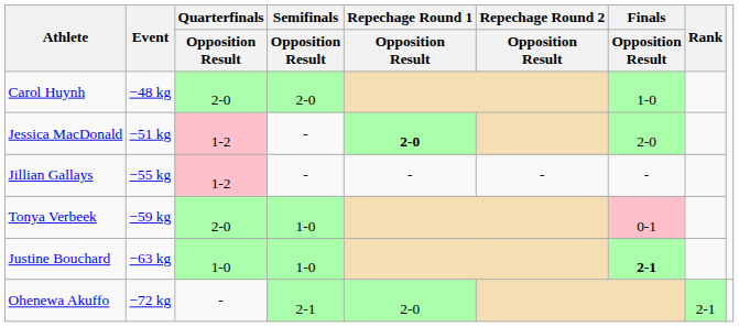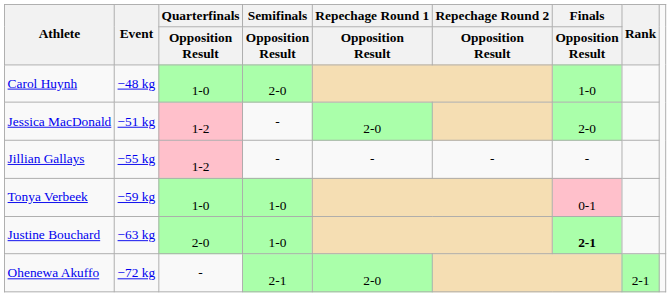 <table class="wikitable" style="font-size:90%">
 <tr>
 <th rowspan="2">Athlete</th>
 <th rowspan="2">Event</th>
 <th>Quarterfinals</th>
 <th>Semifinals</th>
 <th>Repechage Round 1</th>
 <th>Repechage Round 2</th>
 <th>Finals</th>
 <th rowspan="2">Rank</th>
 </tr>
 <tr>
 <th>Opposition<br>Result</th>
 <th>Opposition<br>Result</th>
 <th>Opposition<br>Result</th>
 <th>Opposition<br>Result</th>
 <th>Opposition<br>Result</th>
 </tr>
 <tr>
 <td><a href='#'>Carol Huynh</a></td>
 <td><a href='#'>−48 kg</a></td>
-<td style="text-align:center;background:#afa;"><br>2-0</td>
+<td style="text-align:center;background:#afa;"><br>1-0</td>
 <td style="text-align:center;background:#afa;"><br>2-0</td>
 <td colspan="2" style="background:wheat;"></td>
 <td style="text-align:center;background:#afa;"><br>1-0</td>
 <td style="text-align:center"></td>
 </tr>
 <tr>
 <td><a href='#'>Jessica MacDonald</a></td>
 <td><a href='#'>−51 kg</a></td>
 <td style="text-align:center;background:pink;"><br>1-2</td>
 <td align=center>-</td>
-<td style="text-align:center;background:#afa;"><strong><br>2-0</strong></td>
+<td style="text-align:center;background:#afa;"><br>2-0</td>
 <td style="background:wheat;"></td>
 <td style="text-align:center;background:#afa;"><br>2-0</td>
 <td style="text-align:center"></td>
 </tr>
 <tr>
 <td><a href='#'>Jillian Gallays</a></td>
 <td><a href='#'>−55 kg</a></td>
 <td style="text-align:center;background:pink;"><br>1-2</td>
 <td align=center>-</td>
 <td align=center>-</td>
 <td align=center>-</td>
 <td align=center>-</td>
 <td></td>
 </tr>
 <tr>
 <td><a href='#'>Tonya Verbeek</a></td>
 <td><a href='#'>−59 kg</a></td>
-<td style="text-align:center;background:#afa;"><br>2-0</td>
+<td style="text-align:center;background:#afa;"><br>1-0</td>
 <td style="text-align:center;background:#afa;"><br>1-0</td>
 <td colspan="2" style="background:wheat;"></td>
 <td style="text-align:center;background:pink;"><br>0-1</td>
 <td style="text-align:center"></td>
 </tr>
 <tr>
 <td><a href='#'>Justine Bouchard</a></td>
 <td><a href='#'>−63 kg</a></td>
-<td style="text-align:center;background:#afa;"><br>1-0</td>
+<td style="text-align:center;background:#afa;"><br>2-0</td>
 <td style="text-align:center;background:#afa;"><br>1-0</td>
 <td colspan="2" style="background:wheat;"></td>
 <td style="text-align:center;background:#afa;"><strong><br>2-1</strong></td>
 <td style="text-align:center"></td>
 </tr>
 <tr>
 <td><a href='#'>Ohenewa Akuffo</a></td>
 <td><a href='#'>−72 kg</a></td>
 <td align=center>-</td>
 <td style="text-align:center;background:#afa;"><br>2-1</td>
 <td style="text-align:center;background:#afa;"><br>2-0</td>
 <td colspan="2" style="background:wheat;"></td>
 <td style="text-align:center;background:#afa;"><br>2-1</td>
 <td style="text-align:center"></td>
 </tr>
 </table>
